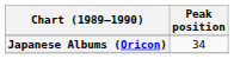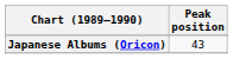 <table class="wikitable sortable plainrowheaders" style="text-align:center">
 <tr>
 <th scope="col">Chart (1989–1990)</th>
 <th scope="col">Peak<br>position</th>
 </tr>
 <tr>
 </tr>
 <tr>
 <th scope="row">Japanese Albums (<a href='#'>Oricon</a>)</th>
-<td align="center">34</td>
+<td align="center">43</td>
 </tr>
 <tr>
 </tr>
 <tr>
 </tr>
 <tr>
 </tr>
 <tr>
 </tr>
 </table>
